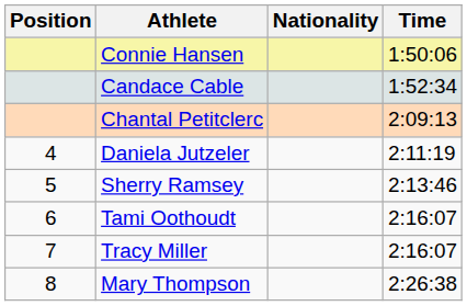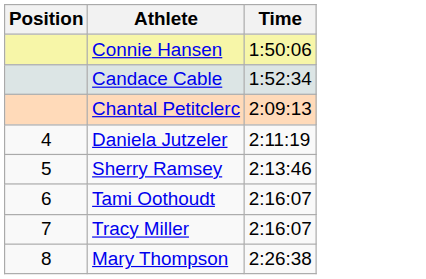 <table class="wikitable sortable">
 <tr>
 <th>Position</th>
 <th>Athlete</th>
-<th>Nationality</th>
 <th>Time</th>
 </tr>
 <tr bgcolor=#F7F6A8>
 <td align=center></td>
 <td><a href='#'>Connie Hansen</a></td>
-<td></td>
 <td>1:50:06</td>
 </tr>
 <tr bgcolor=#DCE5E5>
 <td align=center></td>
 <td><a href='#'>Candace Cable</a></td>
-<td></td>
 <td>1:52:34</td>
 </tr>
 <tr bgcolor=#FFDAB9>
 <td align=center></td>
 <td><a href='#'>Chantal Petitclerc</a></td>
-<td></td>
 <td>2:09:13</td>
 </tr>
 <tr>
 <td align=center>4</td>
 <td><a href='#'>Daniela Jutzeler</a></td>
-<td></td>
 <td>2:11:19</td>
 </tr>
 <tr>
 <td align=center>5</td>
 <td><a href='#'>Sherry Ramsey</a></td>
-<td></td>
 <td>2:13:46</td>
 </tr>
 <tr>
 <td align=center>6</td>
 <td><a href='#'>Tami Oothoudt</a></td>
-<td></td>
 <td>2:16:07</td>
 </tr>
 <tr>
 <td align=center>7</td>
 <td><a href='#'>Tracy Miller</a></td>
-<td></td>
 <td>2:16:07</td>
 </tr>
 <tr>
 <td align=center>8</td>
 <td><a href='#'>Mary Thompson</a></td>
-<td></td>
 <td>2:26:38</td>
 </tr>
 </table>
